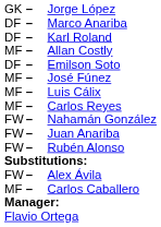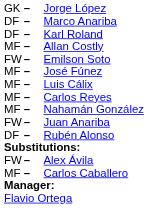 <table style = "font-size: 90%" cellspacing = "0" cellpadding = "0">
 <tr>
 <td colspan = 4></td>
 </tr>
 <tr>
 <th width = "25"></th>
 <th width = "25"></th>
 </tr>
 <tr>
 <td>GK</td>
 <td><strong>–</strong></td>
 <td> <a href='#'>Jorge López</a></td>
 </tr>
 <tr>
 <td>DF</td>
 <td><strong>–</strong></td>
 <td> <a href='#'>Marco Anariba</a></td>
 </tr>
 <tr>
 <td>DF</td>
 <td><strong>–</strong></td>
 <td> <a href='#'>Karl Roland</a></td>
 </tr>
 <tr>
 <td>MF</td>
 <td><strong>–</strong></td>
 <td> <a href='#'>Allan Costly</a></td>
 </tr>
 <tr>
-<td>DF</td>
+<td>FW</td>
 <td><strong>–</strong></td>
 <td> <a href='#'>Emilson Soto</a></td>
 </tr>
 <tr>
 <td>MF</td>
 <td><strong>–</strong></td>
 <td> <a href='#'>José Fúnez</a></td>
 </tr>
 <tr>
 <td>MF</td>
 <td><strong>–</strong></td>
 <td> <a href='#'>Luis Cálix</a></td>
 </tr>
 <tr>
 <td>MF</td>
 <td><strong>–</strong></td>
 <td> <a href='#'>Carlos Reyes</a></td>
 </tr>
 <tr>
-<td>FW</td>
+<td>MF</td>
 <td><strong>–</strong></td>
 <td> <a href='#'>Nahamán González</a></td>
 </tr>
 <tr>
 <td>FW</td>
 <td><strong>–</strong></td>
 <td> <a href='#'>Juan Anariba</a></td>
 <td></td>
 <td></td>
 </tr>
 <tr>
-<td>FW</td>
+<td>DF</td>
 <td><strong>–</strong></td>
 <td> <a href='#'>Rubén Alonso</a></td>
 <td></td>
 <td></td>
 </tr>
 <tr>
 <td colspan = 3><strong>Substitutions:</strong></td>
 </tr>
 <tr>
 <td>FW</td>
 <td><strong>–</strong></td>
 <td> <a href='#'>Alex Ávila</a></td>
 <td></td>
 <td></td>
 </tr>
 <tr>
 <td>MF</td>
 <td><strong>–</strong></td>
 <td> <a href='#'>Carlos Caballero</a></td>
 <td></td>
 <td></td>
 </tr>
 <tr>
 <td colspan = 3><strong>Manager:</strong></td>
 </tr>
 <tr>
 <td colspan = 3> <a href='#'>Flavio Ortega</a></td>
 </tr>
 </table>
